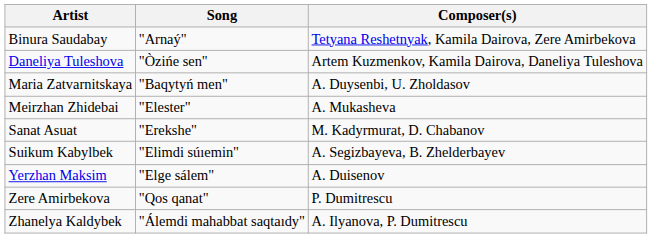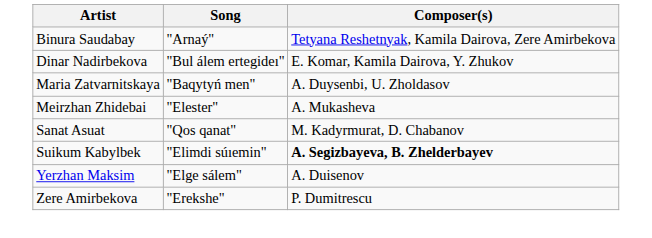 <table class="sortable wikitable" style="margin: 1em auto 1em auto; text-align:left">
 <tr>
 <th>Artist</th>
 <th>Song</th>
 <th>Composer(s)</th>
 </tr>
 <tr>
 <td align="left">Binura Saudabay</td>
 <td align="left">"Arnaý" </td>
 <td align="left"><a href='#'>Tetyana Reshetnyak</a>, Kamila Dairova, Zere Amirbekova</td>
 </tr>
 <tr>
-<td align="left"><a href='#'>Daneliya Tuleshova</a></td>
-<td align="left">"Òzińe sen" </td>
-<td align="left">Artem Kuzmenkov, Kamila Dairova, Daneliya Tuleshova</td>
+<td align="left">Dinar Nadirbekova</td>
+<td align="left">"Bul álem ertegideı" </td>
+<td align="left">E. Komar, Kamila Dairova, Y. Zhukov</td>
 </tr>
 <tr>
 <td align="left">Maria Zatvarnitskaya</td>
 <td align="left">"Baqytyń men" </td>
 <td align="left">A. Duysenbi, U. Zholdasov</td>
 </tr>
 <tr>
 <td align="left">Meirzhan Zhidebai</td>
 <td align="left">"Elester" </td>
 <td align="left">A. Mukasheva</td>
 </tr>
 <tr>
 <td align="left">Sanat Asuat</td>
-<td align="left">"Erekshe" </td>
+<td align="left">"Qos qanat" </td>
 <td align="left">M. Kadyrmurat, D. Chabanov</td>
 </tr>
 <tr>
 <td align="left">Suikum Kabylbek</td>
 <td align="left">"Elimdi súıemin" </td>
-<td align="left">A. Segizbayeva, B. Zhelderbayev</td>
+<td align="left"><strong>A. Segizbayeva, B. Zhelderbayev</strong></td>
 </tr>
 <tr>
 <td align="left"><a href='#'>Yerzhan Maksim</a></td>
 <td align="left">"Elge sálem" </td>
 <td align="left">A. Duisenov</td>
 </tr>
 <tr>
 <td align="left">Zere Amirbekova</td>
-<td align="left">"Qos qanat" </td>
+<td align="left">"Erekshe" </td>
 <td align="left">P. Dumitrescu</td>
 </tr>
-<tr>
-<td>Zhanelya Kaldybek</td>
-<td>"Álemdi mahabbat saqtaıdy" </td>
-<td>A. Ilyanova, P. Dumitrescu</td>
-</tr>
 </table>
